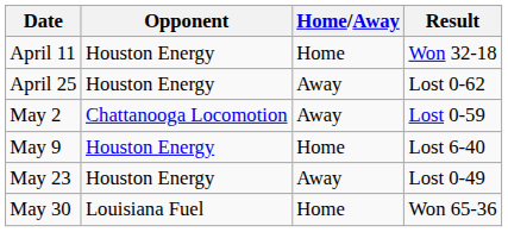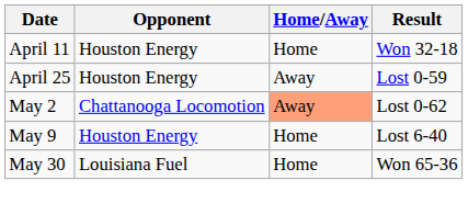 <table class="wikitable">
 <tr>
 <th>Date</th>
 <th>Opponent</th>
 <th><a href='#'>Home</a>/<a href='#'>Away</a></th>
 <th>Result</th>
 </tr>
 <tr>
 <td>April 11</td>
 <td>Houston Energy</td>
 <td>Home</td>
 <td><a href='#'>Won</a> 32-18</td>
 </tr>
 <tr>
 <td>April 25</td>
 <td>Houston Energy</td>
 <td>Away</td>
-<td>Lost 0-62</td>
+<td><a href='#'>Lost</a> 0-59</td>
 </tr>
 <tr>
 <td>May 2</td>
 <td><a href='#'>Chattanooga Locomotion</a></td>
-<td>Away</td>
-<td><a href='#'>Lost</a> 0-59</td>
+<td style="background: lightsalmon;">Away</td>
+<td>Lost 0-62</td>
 </tr>
 <tr>
 <td>May 9</td>
 <td><a href='#'>Houston Energy</a></td>
 <td>Home</td>
 <td>Lost 6-40</td>
 </tr>
 <tr>
-<td>May 23</td>
-<td>Houston Energy</td>
-<td>Away</td>
-<td>Lost 0-49</td>
-</tr>
-<tr>
 <td>May 30</td>
 <td>Louisiana Fuel</td>
 <td>Home</td>
 <td>Won 65-36</td>
 </tr>
 </table>
